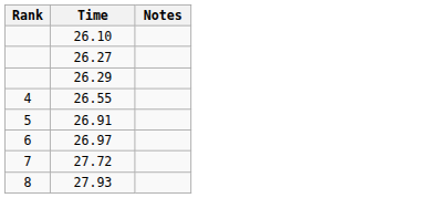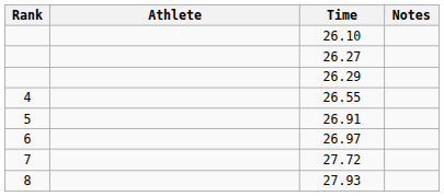 <table class="wikitable" style="text-align:center">
 <tr>
 <th width=40>Rank</th>
+<th width=250>Athlete</th>
 <th width=80>Time</th>
 <th width=50>Notes</th>
 </tr>
 <tr>
 <td></td>
+<td align=left></td>
 <td>26.10</td>
 <td></td>
 </tr>
 <tr>
 <td></td>
+<td align=left></td>
 <td>26.27</td>
 <td></td>
 </tr>
 <tr>
 <td></td>
+<td align=left></td>
 <td>26.29</td>
 <td></td>
 </tr>
 <tr>
 <td>4</td>
+<td align=left></td>
 <td>26.55</td>
 <td></td>
 </tr>
 <tr>
 <td>5</td>
+<td align=left></td>
 <td>26.91</td>
 <td></td>
 </tr>
 <tr>
 <td>6</td>
+<td align=left></td>
 <td>26.97</td>
 <td></td>
 </tr>
 <tr>
 <td>7</td>
+<td align=left></td>
 <td>27.72</td>
 <td></td>
 </tr>
 <tr>
 <td>8</td>
+<td align=left></td>
 <td>27.93</td>
 <td></td>
 </tr>
 </table>
